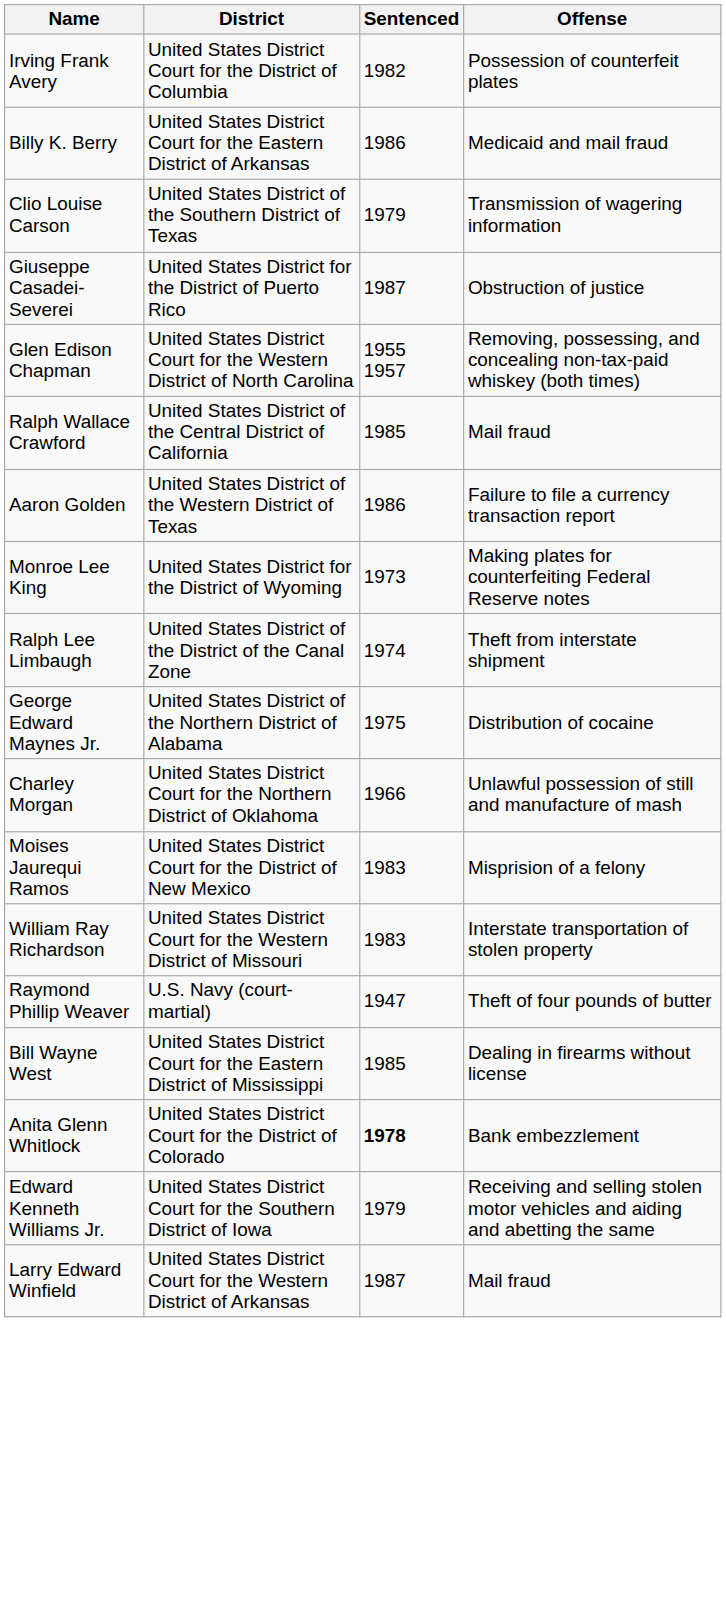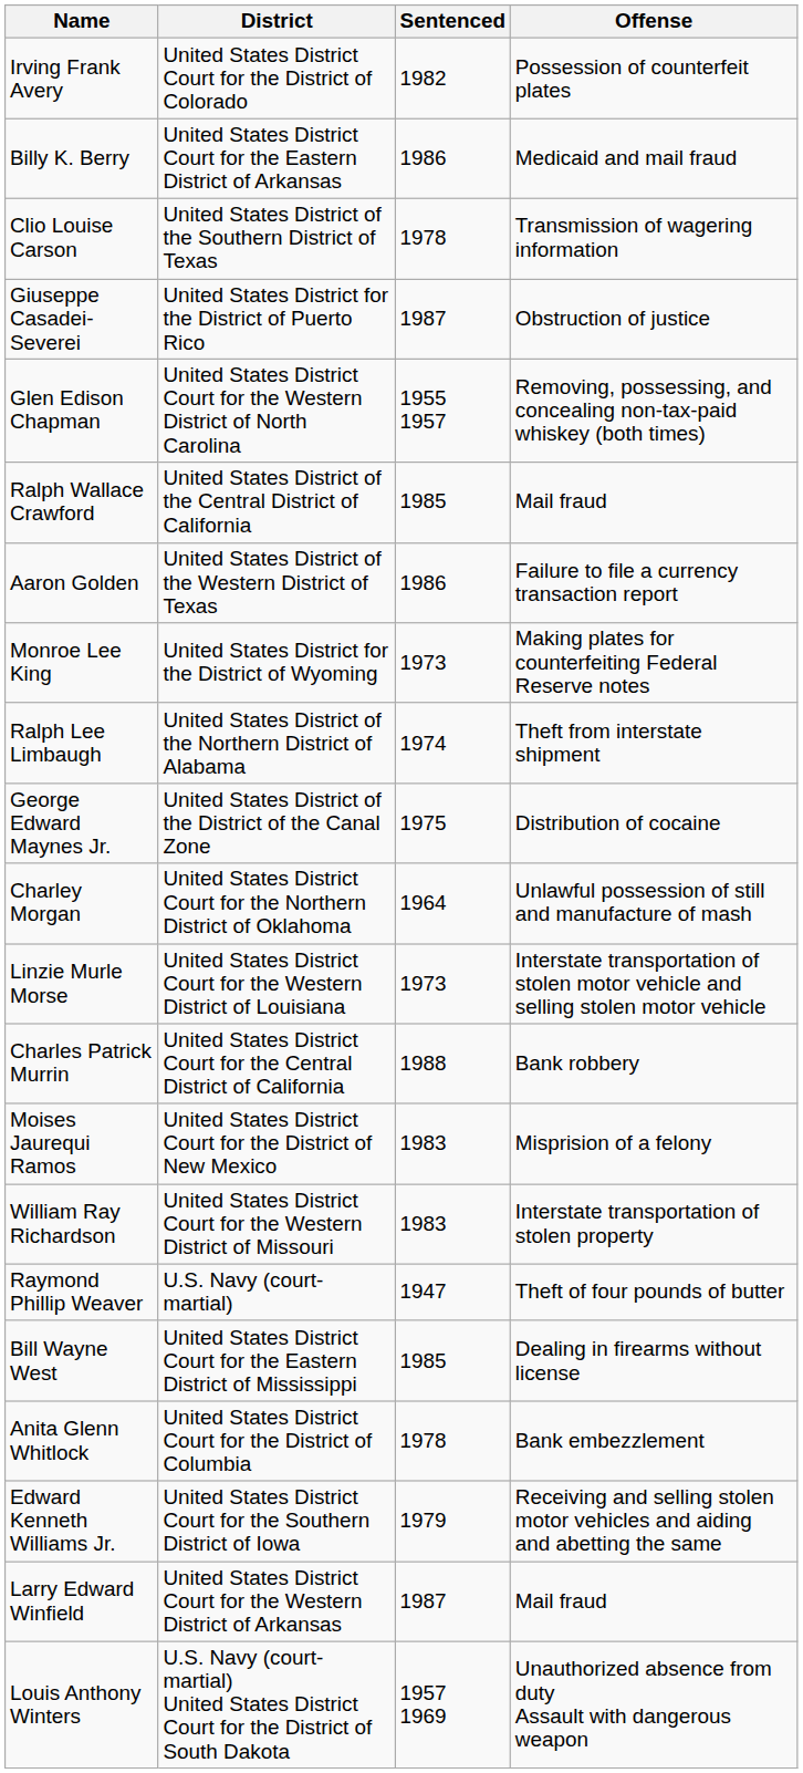 <table class="wikitable sortable">
 <tr>
 <th>Name</th>
 <th>District</th>
 <th>Sentenced</th>
 <th>Offense</th>
 </tr>
 <tr>
 <td>Irving Frank Avery</td>
-<td>United States District Court for the District of Columbia</td>
+<td>United States District Court for the District of Colorado</td>
 <td>1982</td>
 <td>Possession of counterfeit plates</td>
 </tr>
 <tr>
 <td>Billy K. Berry</td>
 <td>United States District Court for the Eastern District of Arkansas</td>
 <td>1986</td>
 <td>Medicaid and mail fraud</td>
 </tr>
 <tr>
 <td>Clio Louise Carson</td>
 <td>United States District of the Southern District of Texas</td>
-<td>1979</td>
+<td>1978</td>
 <td>Transmission of wagering information</td>
 </tr>
 <tr>
 <td>Giuseppe Casadei-Severei</td>
 <td>United States District for the District of Puerto Rico</td>
 <td>1987</td>
 <td>Obstruction of justice</td>
 </tr>
 <tr>
 <td>Glen Edison Chapman</td>
 <td>United States District Court for the Western District of North Carolina</td>
 <td>1955 <br> 1957</td>
 <td>Removing, possessing, and concealing non-tax-paid whiskey (both times)</td>
 </tr>
 <tr>
 <td>Ralph Wallace Crawford</td>
 <td>United States District of the Central District of California</td>
 <td>1985</td>
 <td>Mail fraud</td>
 </tr>
 <tr>
 <td>Aaron Golden</td>
 <td>United States District of the Western District of Texas</td>
 <td>1986</td>
 <td>Failure to file a currency transaction report</td>
 </tr>
 <tr>
 <td>Monroe Lee King</td>
 <td>United States District for the District of Wyoming</td>
 <td>1973</td>
 <td>Making plates for counterfeiting Federal Reserve notes</td>
 </tr>
 <tr>
 <td>Ralph Lee Limbaugh</td>
-<td>United States District of the District of the Canal Zone</td>
+<td>United States District of the Northern District of Alabama</td>
 <td>1974</td>
 <td>Theft from interstate shipment</td>
 </tr>
 <tr>
 <td>George Edward Maynes Jr.</td>
-<td>United States District of the Northern District of Alabama</td>
+<td>United States District of the District of the Canal Zone</td>
 <td>1975</td>
 <td>Distribution of cocaine</td>
 </tr>
 <tr>
 <td>Charley Morgan</td>
 <td>United States District Court for the Northern District of Oklahoma</td>
-<td>1966</td>
+<td>1964</td>
 <td>Unlawful possession of still and manufacture of mash</td>
+</tr>
+<tr>
+<td>Linzie Murle Morse</td>
+<td>United States District Court for the Western District of Louisiana</td>
+<td>1973</td>
+<td>Interstate transportation of stolen motor vehicle and selling stolen motor vehicle</td>
+</tr>
+<tr>
+<td>Charles Patrick Murrin</td>
+<td>United States District Court for the Central District of California</td>
+<td>1988</td>
+<td>Bank robbery</td>
 </tr>
 <tr>
 <td>Moises Jaurequi Ramos</td>
 <td>United States District Court for the District of New Mexico</td>
 <td>1983</td>
 <td>Misprision of a felony</td>
 </tr>
 <tr>
 <td>William Ray Richardson</td>
 <td>United States District Court for the Western District of Missouri</td>
 <td>1983</td>
 <td>Interstate transportation of stolen property</td>
 </tr>
 <tr>
 <td>Raymond Phillip Weaver</td>
 <td>U.S. Navy (court-martial)</td>
 <td>1947</td>
 <td>Theft of four pounds of butter</td>
 </tr>
 <tr>
 <td>Bill Wayne West</td>
 <td>United States District Court for the Eastern District of Mississippi</td>
 <td>1985</td>
 <td>Dealing in firearms without license</td>
 </tr>
 <tr>
 <td>Anita Glenn Whitlock</td>
-<td>United States District Court for the District of Colorado</td>
-<td><strong>1978</strong></td>
+<td>United States District Court for the District of Columbia</td>
+<td>1978</td>
 <td>Bank embezzlement</td>
 </tr>
 <tr>
 <td>Edward Kenneth Williams Jr.</td>
 <td>United States District Court for the Southern District of Iowa</td>
 <td>1979</td>
 <td>Receiving and selling stolen motor vehicles and aiding and abetting the same</td>
 </tr>
 <tr>
 <td>Larry Edward Winfield</td>
 <td>United States District Court for the Western District of Arkansas</td>
 <td>1987</td>
 <td>Mail fraud</td>
 </tr>
+<tr>
+<td>Louis Anthony Winters</td>
+<td>U.S. Navy (court-martial) <br> United States District Court for the District of South Dakota</td>
+<td>1957 <br> 1969</td>
+<td>Unauthorized absence from duty <br> Assault with dangerous weapon</td>
+</tr>
 </table>
